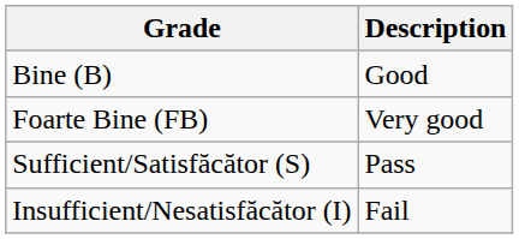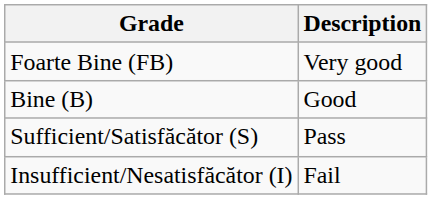 <table class="wikitable">
 <tr>
 <th>Grade</th>
 <th>Description</th>
 </tr>
 <tr>
+<td>Foarte Bine (FB)</td>
+<td>Very good</td>
+</tr>
+<tr>
 <td>Bine (B)</td>
 <td>Good</td>
-</tr>
-<tr>
-<td>Foarte Bine (FB)</td>
-<td>Very good</td>
 </tr>
 <tr>
 <td>Sufficient/Satisfăcător (S)</td>
 <td>Pass</td>
 </tr>
 <tr>
 <td>Insufficient/Nesatisfăcător  (I)</td>
 <td>Fail</td>
 </tr>
 </table>
